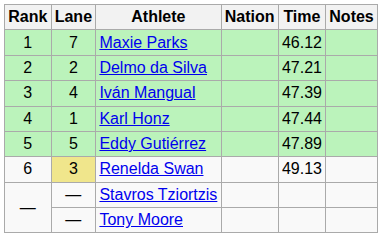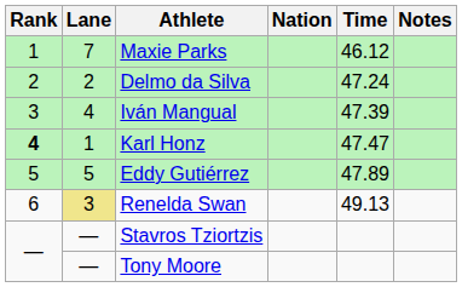 <table class="wikitable sortable" style="text-align:center">
 <tr>
 <th>Rank</th>
 <th>Lane</th>
 <th>Athlete</th>
 <th>Nation</th>
 <th>Time</th>
 <th>Notes</th>
 </tr>
 <tr style="background:#bbf3bb;">
 <td>1</td>
 <td>7</td>
 <td align=left><a href='#'>Maxie Parks</a></td>
 <td align=left></td>
 <td>46.12</td>
 <td></td>
 </tr>
 <tr style="background:#bbf3bb;">
 <td>2</td>
 <td>2</td>
 <td align=left><a href='#'>Delmo da Silva</a></td>
 <td align=left></td>
-<td>47.21</td>
+<td>47.24</td>
 <td></td>
 </tr>
 <tr style="background:#bbf3bb;">
 <td>3</td>
 <td>4</td>
 <td align=left><a href='#'>Iván Mangual</a></td>
 <td align=left></td>
 <td>47.39</td>
 <td></td>
 </tr>
 <tr style="background:#bbf3bb;">
-<td>4</td>
+<td><strong>4</strong></td>
 <td>1</td>
 <td align=left><a href='#'>Karl Honz</a></td>
 <td align=left></td>
-<td>47.44</td>
+<td>47.47</td>
 <td></td>
 </tr>
 <tr style="background:#bbf3bb;">
 <td>5</td>
 <td>5</td>
 <td align=left><a href='#'>Eddy Gutiérrez</a></td>
 <td align=left></td>
 <td>47.89</td>
 <td></td>
 </tr>
 <tr>
 <td>6</td>
 <td style="background: khaki;">3</td>
 <td align=left><a href='#'>Renelda Swan</a></td>
 <td align=left></td>
 <td>49.13</td>
 <td></td>
 </tr>
 <tr>
 <td rowspan=2 data-sort-value=7>—</td>
 <td>—</td>
 <td align=left><a href='#'>Stavros Tziortzis</a></td>
 <td align=left></td>
 <td></td>
 <td></td>
 </tr>
 <tr>
 <td>—</td>
 <td align=left><a href='#'>Tony Moore</a></td>
 <td align=left></td>
 <td></td>
 <td></td>
 </tr>
 </table>
